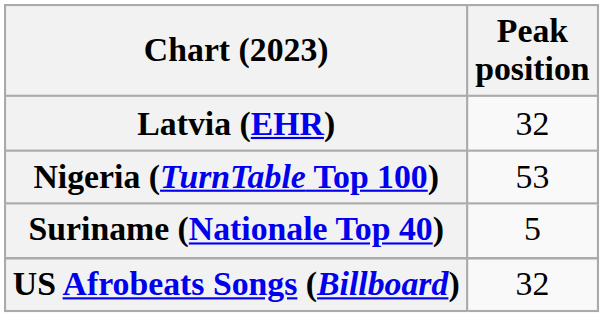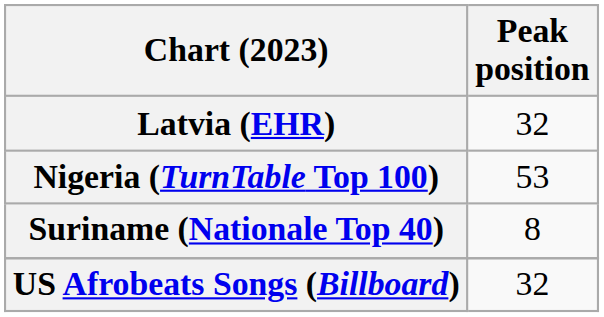 <table class="wikitable sortable plainrowheaders" style="text-align:center">
 <tr>
 <th>Chart (2023)</th>
 <th>Peak<br>position</th>
 </tr>
 <tr>
 <th scope="row">Latvia (<a href='#'>EHR</a>)</th>
 <td>32</td>
 </tr>
 <tr>
 <th scope="row">Nigeria (<a href='#'><em>TurnTable</em> Top 100</a>)</th>
 <td>53</td>
 </tr>
 <tr>
 <th scope="row">Suriname (<a href='#'>Nationale Top 40</a>)</th>
-<td>5</td>
+<td>8</td>
 </tr>
 <tr>
 </tr>
 <tr>
 </tr>
 <tr>
 <th scope="row">US <a href='#'>Afrobeats Songs</a> (<em><a href='#'>Billboard</a></em>)</th>
 <td>32</td>
 </tr>
 </table>
